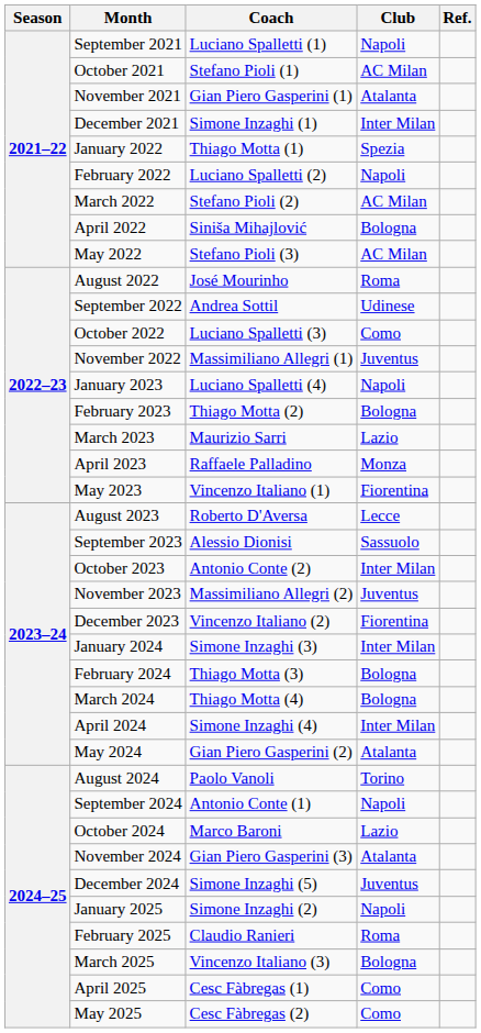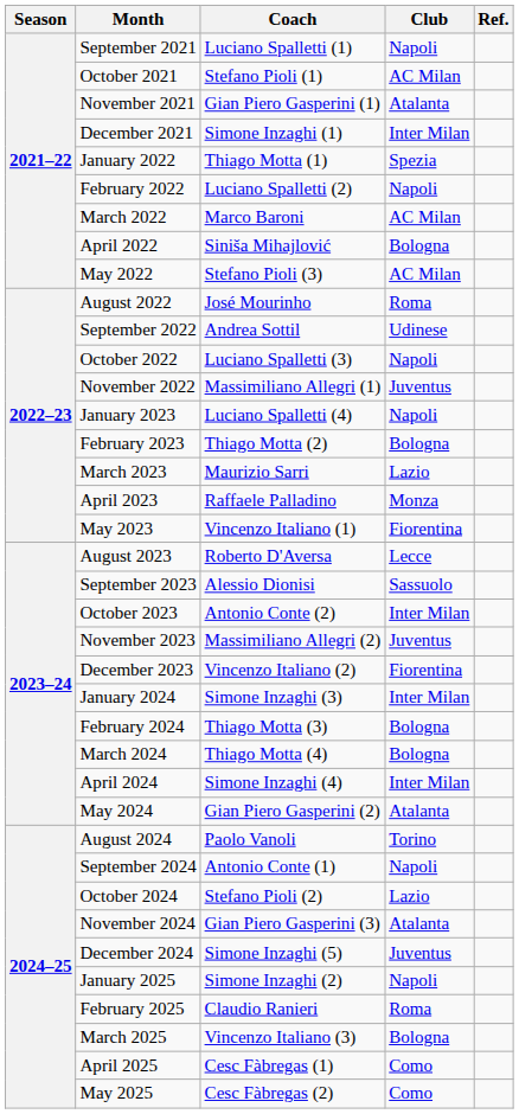 <table class="wikitable">
 <tr>
 <th>Season</th>
 <th>Month</th>
 <th>Coach</th>
 <th>Club</th>
 <th>Ref.</th>
 </tr>
 <tr>
 <th rowspan="9"><a href='#'>2021–22</a></th>
 <td>September 2021</td>
 <td> <a href='#'>Luciano Spalletti</a> (1)</td>
 <td><a href='#'>Napoli</a></td>
 <td></td>
 </tr>
 <tr>
 <td>October 2021</td>
 <td> <a href='#'>Stefano Pioli</a> (1)</td>
 <td><a href='#'>AC Milan</a></td>
 <td></td>
 </tr>
 <tr>
 <td>November 2021</td>
 <td> <a href='#'>Gian Piero Gasperini</a> (1)</td>
 <td><a href='#'>Atalanta</a></td>
 <td></td>
 </tr>
 <tr>
 <td>December 2021</td>
 <td> <a href='#'>Simone Inzaghi</a> (1)</td>
 <td><a href='#'>Inter Milan</a></td>
 <td></td>
 </tr>
 <tr>
 <td>January 2022</td>
 <td> <a href='#'>Thiago Motta</a> (1)</td>
 <td><a href='#'>Spezia</a></td>
 <td></td>
 </tr>
 <tr>
 <td>February 2022</td>
 <td> <a href='#'>Luciano Spalletti</a> (2)</td>
 <td><a href='#'>Napoli</a></td>
 <td></td>
 </tr>
 <tr>
 <td>March 2022</td>
-<td> <a href='#'>Stefano Pioli</a> (2)</td>
+<td> <a href='#'>Marco Baroni</a></td>
 <td><a href='#'>AC Milan</a></td>
 <td></td>
 </tr>
 <tr>
 <td>April 2022</td>
 <td> <a href='#'>Siniša Mihajlović</a></td>
 <td><a href='#'>Bologna</a></td>
 <td></td>
 </tr>
 <tr>
 <td>May 2022</td>
 <td> <a href='#'>Stefano Pioli</a> (3)</td>
 <td><a href='#'>AC Milan</a></td>
 <td></td>
 </tr>
 <tr>
 <th rowspan="9"><a href='#'>2022–23</a></th>
 <td>August 2022</td>
 <td> <a href='#'>José Mourinho</a></td>
 <td><a href='#'>Roma</a></td>
 <td></td>
 </tr>
 <tr>
 <td>September 2022</td>
 <td> <a href='#'>Andrea Sottil</a></td>
 <td><a href='#'>Udinese</a></td>
 <td></td>
 </tr>
 <tr>
 <td>October 2022</td>
 <td> <a href='#'>Luciano Spalletti</a> (3)</td>
-<td><a href='#'>Como</a></td>
+<td><a href='#'>Napoli</a></td>
 <td></td>
 </tr>
 <tr>
 <td>November 2022</td>
 <td> <a href='#'>Massimiliano Allegri</a> (1)</td>
 <td><a href='#'>Juventus</a></td>
 <td></td>
 </tr>
 <tr>
 <td>January 2023</td>
 <td> <a href='#'>Luciano Spalletti</a> (4)</td>
 <td><a href='#'>Napoli</a></td>
 <td></td>
 </tr>
 <tr>
 <td>February 2023</td>
 <td> <a href='#'>Thiago Motta</a> (2)</td>
 <td><a href='#'>Bologna</a></td>
 <td></td>
 </tr>
 <tr>
 <td>March 2023</td>
 <td> <a href='#'>Maurizio Sarri</a></td>
 <td><a href='#'>Lazio</a></td>
 <td></td>
 </tr>
 <tr>
 <td>April 2023</td>
 <td> <a href='#'>Raffaele Palladino</a></td>
 <td><a href='#'>Monza</a></td>
 <td></td>
 </tr>
 <tr>
 <td>May 2023</td>
 <td> <a href='#'>Vincenzo Italiano</a> (1)</td>
 <td><a href='#'>Fiorentina</a></td>
 <td></td>
 </tr>
 <tr>
 <th rowspan="10"><a href='#'>2023–24</a></th>
 <td>August 2023</td>
 <td> <a href='#'>Roberto D'Aversa</a></td>
 <td><a href='#'>Lecce</a></td>
 <td></td>
 </tr>
 <tr>
 <td>September 2023</td>
 <td> <a href='#'>Alessio Dionisi</a></td>
 <td><a href='#'>Sassuolo</a></td>
 <td></td>
 </tr>
 <tr>
 <td>October 2023</td>
 <td> <a href='#'>Antonio Conte</a> (2)</td>
 <td><a href='#'>Inter Milan</a></td>
 <td></td>
 </tr>
 <tr>
 <td>November 2023</td>
 <td> <a href='#'>Massimiliano Allegri</a> (2)</td>
 <td><a href='#'>Juventus</a></td>
 <td></td>
 </tr>
 <tr>
 <td>December 2023</td>
 <td> <a href='#'>Vincenzo Italiano</a> (2)</td>
 <td><a href='#'>Fiorentina</a></td>
 <td></td>
 </tr>
 <tr>
 <td>January 2024</td>
 <td> <a href='#'>Simone Inzaghi</a> (3)</td>
 <td><a href='#'>Inter Milan</a></td>
 <td></td>
 </tr>
 <tr>
 <td>February 2024</td>
 <td> <a href='#'>Thiago Motta</a> (3)</td>
 <td><a href='#'>Bologna</a></td>
 <td></td>
 </tr>
 <tr>
 <td>March 2024</td>
 <td> <a href='#'>Thiago Motta</a> (4)</td>
 <td><a href='#'>Bologna</a></td>
 <td></td>
 </tr>
 <tr>
 <td>April 2024</td>
 <td> <a href='#'>Simone Inzaghi</a> (4)</td>
 <td><a href='#'>Inter Milan</a></td>
 <td></td>
 </tr>
 <tr>
 <td>May 2024</td>
 <td> <a href='#'>Gian Piero Gasperini</a> (2)</td>
 <td><a href='#'>Atalanta</a></td>
 <td></td>
 </tr>
 <tr>
 <th rowspan="10"><a href='#'>2024–25</a></th>
 <td>August 2024</td>
 <td> <a href='#'>Paolo Vanoli</a></td>
 <td><a href='#'>Torino</a></td>
 <td></td>
 </tr>
 <tr>
 <td>September 2024</td>
 <td> <a href='#'>Antonio Conte</a> (1)</td>
 <td><a href='#'>Napoli</a></td>
 <td></td>
 </tr>
 <tr>
 <td>October 2024</td>
-<td> <a href='#'>Marco Baroni</a></td>
+<td> <a href='#'>Stefano Pioli</a> (2)</td>
 <td><a href='#'>Lazio</a></td>
 <td></td>
 </tr>
 <tr>
 <td>November 2024</td>
 <td> <a href='#'>Gian Piero Gasperini</a> (3)</td>
 <td><a href='#'>Atalanta</a></td>
 <td></td>
 </tr>
 <tr>
 <td>December 2024</td>
 <td> <a href='#'>Simone Inzaghi</a> (5)</td>
 <td><a href='#'>Juventus</a></td>
 <td></td>
 </tr>
 <tr>
 <td>January 2025</td>
 <td> <a href='#'>Simone Inzaghi</a> (2)</td>
 <td><a href='#'>Napoli</a></td>
 <td></td>
 </tr>
 <tr>
 <td>February 2025</td>
 <td> <a href='#'>Claudio Ranieri</a></td>
 <td><a href='#'>Roma</a></td>
 <td></td>
 </tr>
 <tr>
 <td>March 2025</td>
 <td> <a href='#'>Vincenzo Italiano</a> (3)</td>
 <td><a href='#'>Bologna</a></td>
 <td></td>
 </tr>
 <tr>
 <td>April 2025</td>
 <td> <a href='#'>Cesc Fàbregas</a> (1)</td>
 <td><a href='#'>Como</a></td>
 <td></td>
 </tr>
 <tr>
 <td>May 2025</td>
 <td> <a href='#'>Cesc Fàbregas</a> (2)</td>
 <td><a href='#'>Como</a></td>
 <td></td>
 </tr>
 </table>
